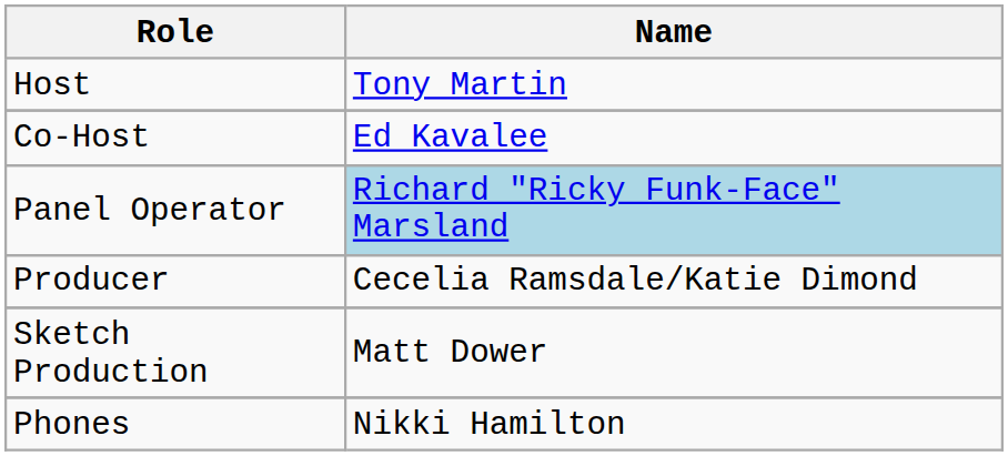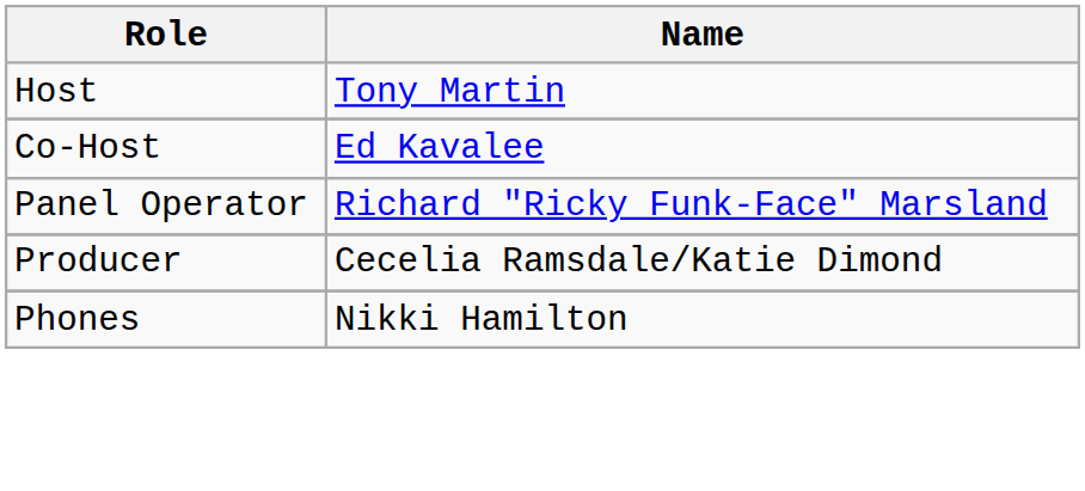 <table width="400" class="wikitable">
 <tr>
 <th>Role</th>
 <th>Name</th>
 </tr>
 <tr>
 <td>Host</td>
 <td><a href='#'>Tony Martin</a></td>
 </tr>
 <tr>
 </tr>
 <tr>
 <td>Co-Host</td>
 <td><a href='#'>Ed Kavalee</a></td>
 </tr>
 <tr>
 </tr>
 <tr>
 <td>Panel Operator</td>
-<td style="background: lightblue;"><a href='#'>Richard "Ricky Funk-Face" Marsland</a></td>
+<td><a href='#'>Richard "Ricky Funk-Face" Marsland</a></td>
 </tr>
 <tr>
 </tr>
 <tr>
 <td>Producer</td>
 <td>Cecelia Ramsdale/Katie Dimond</td>
 </tr>
 <tr>
 </tr>
 <tr>
-<td>Sketch Production</td>
-<td>Matt Dower</td>
-</tr>
-<tr>
 </tr>
 <tr>
 <td>Phones</td>
 <td>Nikki Hamilton</td>
 </tr>
 </table>
